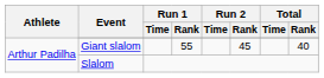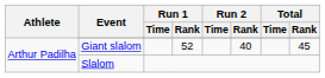 <table class="wikitable" style="font-size:90%">
 <tr>
 <th rowspan=2>Athlete</th>
 <th rowspan=2>Event</th>
 <th colspan=2>Run 1</th>
 <th colspan=2>Run 2</th>
 <th colspan=2>Total</th>
 </tr>
 <tr style="font-size:95%">
 <th>Time</th>
 <th>Rank</th>
 <th>Time</th>
 <th>Rank</th>
 <th>Time</th>
 <th>Rank</th>
 </tr>
 <tr>
 <td rowspan=3><a href='#'>Arthur Padilha</a></td>
 </tr>
 <tr align=center>
 <td align="left"><a href='#'>Giant slalom</a></td>
 <td></td>
-<td>55</td>
+<td>52</td>
+<td></td>
+<td>40</td>
 <td></td>
 <td>45</td>
-<td></td>
-<td>40</td>
 </tr>
 <tr align=center>
 <td align="left"><a href='#'>Slalom</a></td>
 <td colspan=6></td>
 </tr>
 </table>
